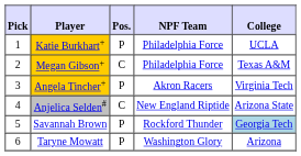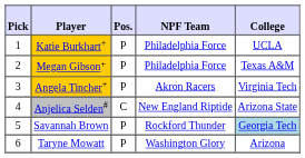 <table style="text-align: center" border="1" cellpadding="3" cellspacing="0">
 <tr>
 <th style="background:#ddf;"><br>Pick</th>
 <th style="background:#ddf;"><br>Player</th>
 <th style="background:#ddf;"><br>Pos.</th>
 <th style="background:#ddf;"><br>NPF Team</th>
 <th style="background:#ddf;"><br>College</th>
 </tr>
 <tr>
 <td>1</td>
 <td style="background:#FFCC00;"><a href='#'>Katie Burkhart</a><sup>+</sup></td>
 <td>P</td>
 <td><a href='#'>Philadelphia Force</a></td>
 <td><a href='#'>UCLA</a></td>
 </tr>
 <tr>
 <td>2</td>
 <td style="background:#FFCC00;"><a href='#'>Megan Gibson</a><sup>+</sup></td>
-<td>C</td>
+<td>P</td>
 <td><a href='#'>Philadelphia Force</a></td>
 <td><a href='#'>Texas A&M</a></td>
 </tr>
 <tr>
 <td>3</td>
 <td style="background:#FFCC00;"><a href='#'>Angela Tincher</a><sup>+</sup></td>
 <td>P</td>
 <td><a href='#'>Akron Racers</a></td>
 <td><a href='#'>Virginia Tech</a></td>
 </tr>
 <tr>
 <td>4</td>
 <td style="background:#C0C0C0;"><a href='#'>Anjelica Selden</a><sup>#</sup></td>
 <td>C</td>
 <td><a href='#'>New England Riptide</a></td>
 <td><a href='#'>Arizona State</a></td>
 </tr>
 <tr>
 <td>5</td>
 <td><a href='#'>Savannah Brown</a></td>
 <td>P</td>
 <td><a href='#'>Rockford Thunder</a></td>
 <td style="background: lightblue;"><a href='#'>Georgia Tech</a></td>
 </tr>
 <tr>
 <td>6</td>
 <td><a href='#'>Taryne Mowatt</a></td>
 <td>P</td>
 <td><a href='#'>Washington Glory</a></td>
 <td><a href='#'>Arizona</a></td>
 </tr>
 </table>
